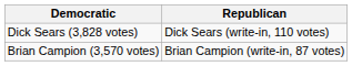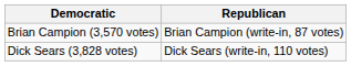 <table class="wikitable">
 <tr>
 <th>Democratic</th>
 <th>Republican</th>
 </tr>
 <tr>
+<td>Brian Campion (3,570 votes)</td>
+<td>Brian Campion (write-in, 87 votes)</td>
+</tr>
+<tr>
 <td>Dick Sears (3,828 votes)</td>
 <td>Dick Sears (write-in, 110 votes)</td>
 </tr>
-<tr>
-<td>Brian Campion (3,570 votes)</td>
-<td>Brian Campion (write-in, 87 votes)</td>
-</tr>
 </table>
